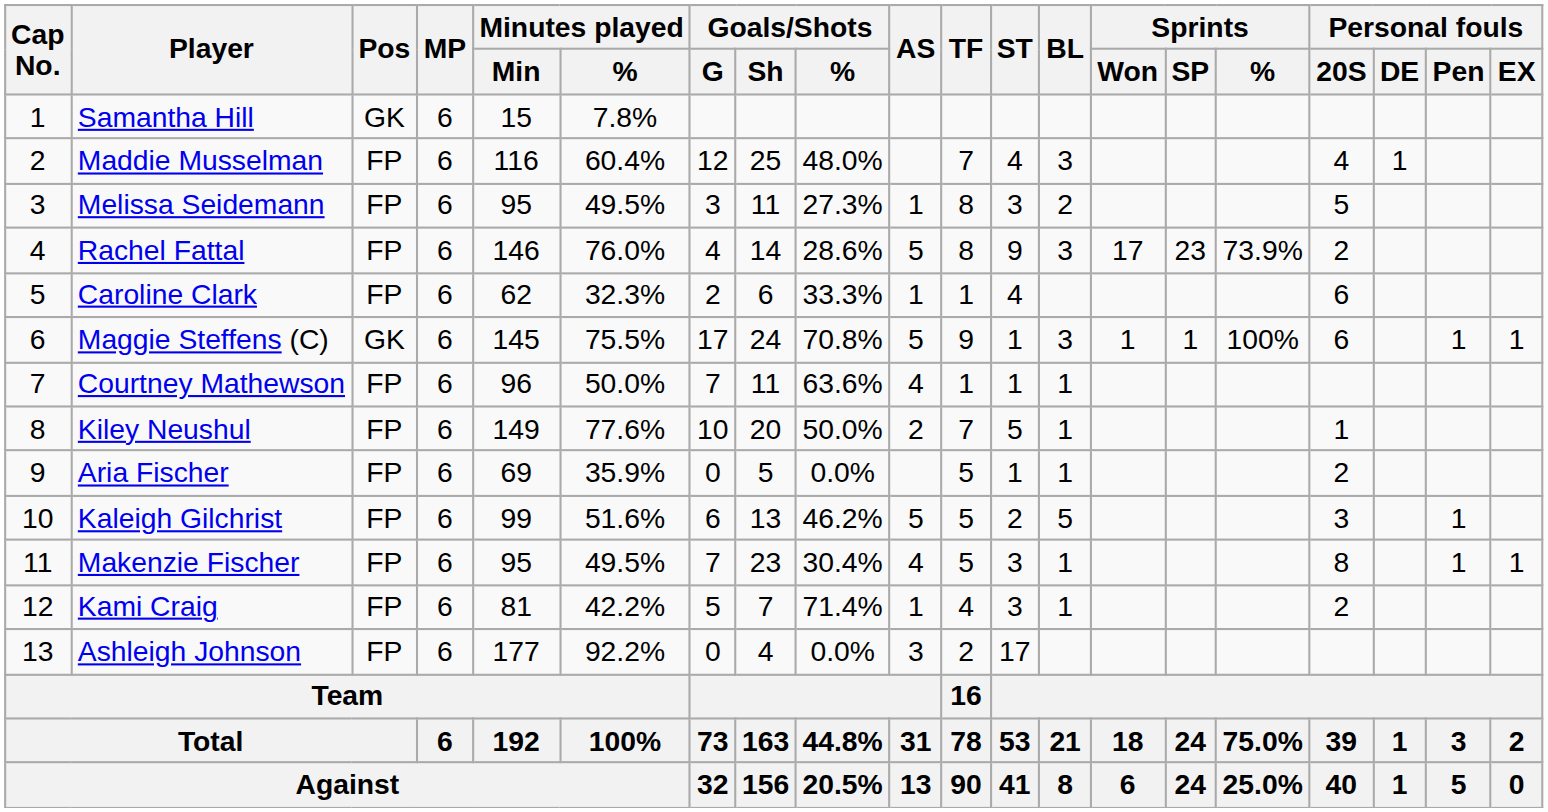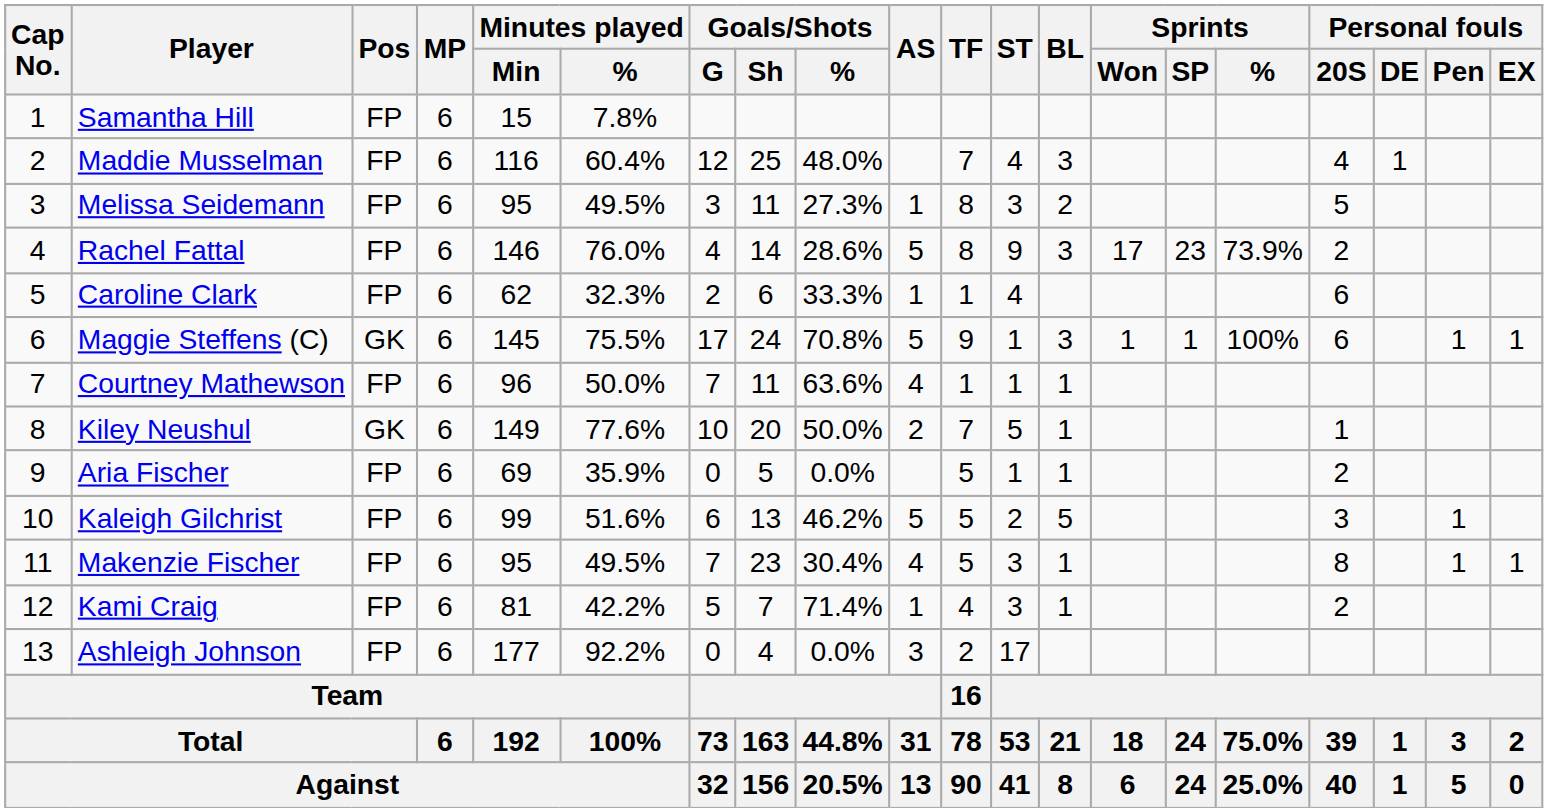 <table class="wikitable sortable" style="text-align: center; font-size: 85%; margin-left: 1em;">
 <tr>
 <th rowspan="2">Cap<br>No.</th>
 <th rowspan="2">Player</th>
 <th rowspan="2">Pos</th>
 <th rowspan="2">MP</th>
 <th colspan="2">Minutes played</th>
 <th colspan="3">Goals/Shots</th>
 <th rowspan="2">AS</th>
 <th rowspan="2">TF</th>
 <th rowspan="2">ST</th>
 <th rowspan="2">BL</th>
 <th colspan="3">Sprints</th>
 <th colspan="4">Personal fouls</th>
 </tr>
 <tr>
 <th>Min</th>
 <th>%</th>
 <th>G</th>
 <th>Sh</th>
 <th>%</th>
 <th>Won</th>
 <th>SP</th>
 <th>%</th>
 <th>20S</th>
 <th>DE</th>
 <th>Pen</th>
 <th>EX</th>
 </tr>
 <tr>
 <td>1</td>
 <td style="text-align: left;" data-sort-value="Hill, Samantha"><a href='#'>Samantha Hill</a></td>
-<td>GK</td>
+<td>FP</td>
 <td>6</td>
 <td>15</td>
 <td>7.8%</td>
 <td></td>
 <td></td>
 <td></td>
 <td></td>
 <td></td>
 <td></td>
 <td></td>
 <td></td>
 <td></td>
 <td></td>
 <td></td>
 <td></td>
 <td></td>
 <td></td>
 </tr>
 <tr>
 <td>2</td>
 <td style="text-align: left;" data-sort-value="Musselman, Maddie"><a href='#'>Maddie Musselman</a></td>
 <td>FP</td>
 <td>6</td>
 <td>116</td>
 <td>60.4%</td>
 <td>12</td>
 <td>25</td>
 <td>48.0%</td>
 <td></td>
 <td>7</td>
 <td>4</td>
 <td>3</td>
 <td></td>
 <td></td>
 <td></td>
 <td>4</td>
 <td>1</td>
 <td></td>
 <td></td>
 </tr>
 <tr>
 <td>3</td>
 <td style="text-align: left;" data-sort-value="Seidemann, Melissa"><a href='#'>Melissa Seidemann</a></td>
 <td>FP</td>
 <td>6</td>
 <td>95</td>
 <td>49.5%</td>
 <td>3</td>
 <td>11</td>
 <td>27.3%</td>
 <td>1</td>
 <td>8</td>
 <td>3</td>
 <td>2</td>
 <td></td>
 <td></td>
 <td></td>
 <td>5</td>
 <td></td>
 <td></td>
 <td></td>
 </tr>
 <tr>
 <td>4</td>
 <td style="text-align: left;" data-sort-value="Fattal, Rachel"><a href='#'>Rachel Fattal</a></td>
 <td>FP</td>
 <td>6</td>
 <td>146</td>
 <td>76.0%</td>
 <td>4</td>
 <td>14</td>
 <td>28.6%</td>
 <td>5</td>
 <td>8</td>
 <td>9</td>
 <td>3</td>
 <td>17</td>
 <td>23</td>
 <td>73.9%</td>
 <td>2</td>
 <td></td>
 <td></td>
 <td></td>
 </tr>
 <tr>
 <td>5</td>
 <td style="text-align: left;" data-sort-value="Clark, Caroline"><a href='#'>Caroline Clark</a></td>
 <td>FP</td>
 <td>6</td>
 <td>62</td>
 <td>32.3%</td>
 <td>2</td>
 <td>6</td>
 <td>33.3%</td>
 <td>1</td>
 <td>1</td>
 <td>4</td>
 <td></td>
 <td></td>
 <td></td>
 <td></td>
 <td>6</td>
 <td></td>
 <td></td>
 <td></td>
 </tr>
 <tr>
 <td>6</td>
 <td style="text-align: left;" data-sort-value="Steffens, Maggie"><a href='#'>Maggie Steffens</a> (C)</td>
 <td>GK</td>
 <td>6</td>
 <td>145</td>
 <td>75.5%</td>
 <td>17</td>
 <td>24</td>
 <td>70.8%</td>
 <td>5</td>
 <td>9</td>
 <td>1</td>
 <td>3</td>
 <td>1</td>
 <td>1</td>
 <td>100%</td>
 <td>6</td>
 <td></td>
 <td>1</td>
 <td>1</td>
 </tr>
 <tr>
 <td>7</td>
 <td style="text-align: left;" data-sort-value="Mathewson, Courtney"><a href='#'>Courtney Mathewson</a></td>
 <td>FP</td>
 <td>6</td>
 <td>96</td>
 <td>50.0%</td>
 <td>7</td>
 <td>11</td>
 <td>63.6%</td>
 <td>4</td>
 <td>1</td>
 <td>1</td>
 <td>1</td>
 <td></td>
 <td></td>
 <td></td>
 <td></td>
 <td></td>
 <td></td>
 <td></td>
 </tr>
 <tr>
 <td>8</td>
 <td style="text-align: left;" data-sort-value="Neushul, Kiley"><a href='#'>Kiley Neushul</a></td>
-<td>FP</td>
+<td>GK</td>
 <td>6</td>
 <td>149</td>
 <td>77.6%</td>
 <td>10</td>
 <td>20</td>
 <td>50.0%</td>
 <td>2</td>
 <td>7</td>
 <td>5</td>
 <td>1</td>
 <td></td>
 <td></td>
 <td></td>
 <td>1</td>
 <td></td>
 <td></td>
 <td></td>
 </tr>
 <tr>
 <td>9</td>
 <td style="text-align: left;" data-sort-value="Fischer, Aria"><a href='#'>Aria Fischer</a></td>
 <td>FP</td>
 <td>6</td>
 <td>69</td>
 <td>35.9%</td>
 <td>0</td>
 <td>5</td>
 <td>0.0%</td>
 <td></td>
 <td>5</td>
 <td>1</td>
 <td>1</td>
 <td></td>
 <td></td>
 <td></td>
 <td>2</td>
 <td></td>
 <td></td>
 <td></td>
 </tr>
 <tr>
 <td>10</td>
 <td style="text-align: left;" data-sort-value="Gilchrist, Kaleigh"><a href='#'>Kaleigh Gilchrist</a></td>
 <td>FP</td>
 <td>6</td>
 <td>99</td>
 <td>51.6%</td>
 <td>6</td>
 <td>13</td>
 <td>46.2%</td>
 <td>5</td>
 <td>5</td>
 <td>2</td>
 <td>5</td>
 <td></td>
 <td></td>
 <td></td>
 <td>3</td>
 <td></td>
 <td>1</td>
 <td></td>
 </tr>
 <tr>
 <td>11</td>
 <td style="text-align: left;" data-sort-value="Fischer, Makenzie"><a href='#'>Makenzie Fischer</a></td>
 <td>FP</td>
 <td>6</td>
 <td>95</td>
 <td>49.5%</td>
 <td>7</td>
 <td>23</td>
 <td>30.4%</td>
 <td>4</td>
 <td>5</td>
 <td>3</td>
 <td>1</td>
 <td></td>
 <td></td>
 <td></td>
 <td>8</td>
 <td></td>
 <td>1</td>
 <td>1</td>
 </tr>
 <tr>
 <td>12</td>
 <td style="text-align: left;" data-sort-value="Craig, Kami"><a href='#'>Kami Craig</a></td>
 <td>FP</td>
 <td>6</td>
 <td>81</td>
 <td>42.2%</td>
 <td>5</td>
 <td>7</td>
 <td>71.4%</td>
 <td>1</td>
 <td>4</td>
 <td>3</td>
 <td>1</td>
 <td></td>
 <td></td>
 <td></td>
 <td>2</td>
 <td></td>
 <td></td>
 <td></td>
 </tr>
 <tr>
 <td>13</td>
 <td style="text-align: left;" data-sort-value="Johnson, Ashleigh"><a href='#'>Ashleigh Johnson</a></td>
 <td>FP</td>
 <td>6</td>
 <td>177</td>
 <td>92.2%</td>
 <td>0</td>
 <td>4</td>
 <td>0.0%</td>
 <td>3</td>
 <td>2</td>
 <td>17</td>
 <td></td>
 <td></td>
 <td></td>
 <td></td>
 <td></td>
 <td></td>
 <td></td>
 <td></td>
 </tr>
 <tr>
 <th colspan="6">Team</th>
 <th colspan="4"></th>
 <th>16</th>
 <th colspan="9"></th>
 </tr>
 <tr>
 <th colspan="3">Total</th>
 <th>6</th>
 <th>192</th>
 <th>100%</th>
 <th>73</th>
 <th>163</th>
 <th>44.8%</th>
 <th>31</th>
 <th>78</th>
 <th>53</th>
 <th>21</th>
 <th>18</th>
 <th>24</th>
 <th>75.0%</th>
 <th>39</th>
 <th>1</th>
 <th>3</th>
 <th>2</th>
 </tr>
 <tr>
 <th colspan="6">Against</th>
 <th>32</th>
 <th>156</th>
 <th>20.5%</th>
 <th>13</th>
 <th>90</th>
 <th>41</th>
 <th>8</th>
 <th>6</th>
 <th>24</th>
 <th>25.0%</th>
 <th>40</th>
 <th>1</th>
 <th>5</th>
 <th>0</th>
 </tr>
 </table>
